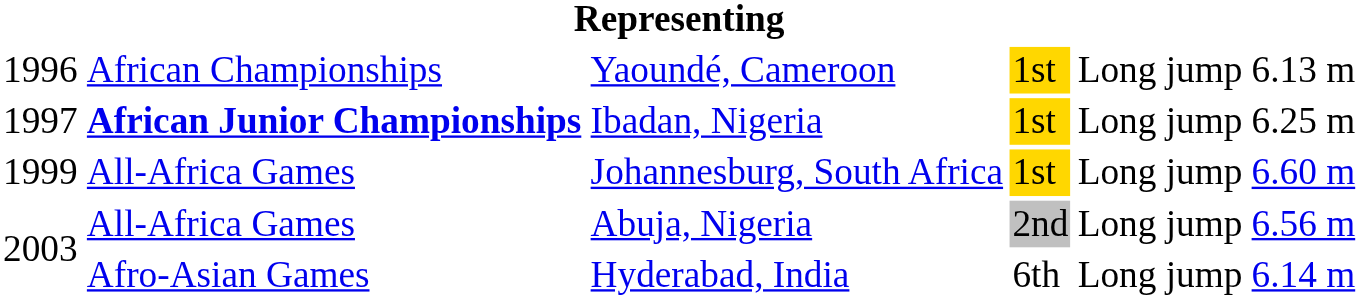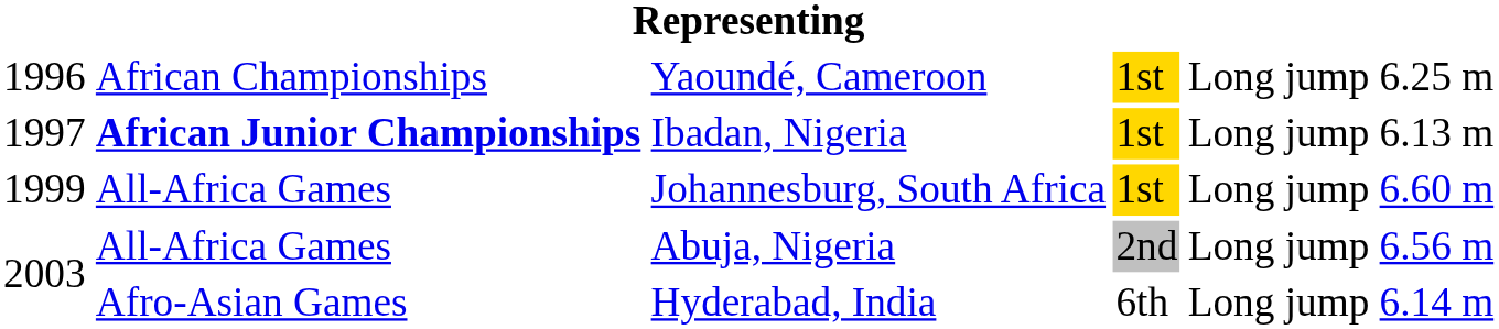 <table>
 <tr>
 <th colspan="6">Representing </th>
 </tr>
 <tr>
 <td>1996</td>
 <td><a href='#'>African Championships</a></td>
 <td><a href='#'>Yaoundé, Cameroon</a></td>
 <td bgcolor=gold>1st</td>
 <td>Long jump</td>
-<td>6.13 m</td>
+<td>6.25 m</td>
 </tr>
 <tr>
 <td>1997</td>
 <td><strong><a href='#'>African Junior Championships</a></strong></td>
 <td><a href='#'>Ibadan, Nigeria</a></td>
 <td bgcolor=gold>1st</td>
 <td>Long jump</td>
-<td>6.25 m</td>
+<td>6.13 m</td>
 </tr>
 <tr>
 <td>1999</td>
 <td><a href='#'>All-Africa Games</a></td>
 <td><a href='#'>Johannesburg, South Africa</a></td>
 <td bgcolor=gold>1st</td>
 <td>Long jump</td>
 <td><a href='#'>6.60 m</a></td>
 </tr>
 <tr>
 <td rowspan=2>2003</td>
 <td><a href='#'>All-Africa Games</a></td>
 <td><a href='#'>Abuja, Nigeria</a></td>
 <td bgcolor=silver>2nd</td>
 <td>Long jump</td>
 <td><a href='#'>6.56 m</a></td>
 </tr>
 <tr>
 <td><a href='#'>Afro-Asian Games</a></td>
 <td><a href='#'>Hyderabad, India</a></td>
 <td>6th</td>
 <td>Long jump</td>
 <td><a href='#'>6.14 m</a></td>
 </tr>
 </table>
